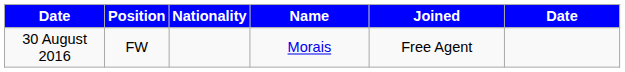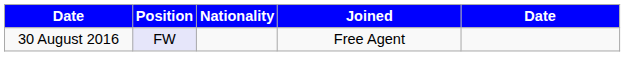 <table class="wikitable"  style="text-align:center; font-size:90%; ">
 <tr>
 <th style="background:#00f; color:white; width:120px;">Date</th>
 <th style="background:#00f; color:white; width:55px;">Position</th>
 <th style="background:#00f; color:white; width:55px;">Nationality</th>
-<th style="background:#00f; color:white; width:150px;">Name</th>
 <th style="background:#00f; color:white; width:175px;">Joined</th>
 <th style="background:#00f; color:white; width:150px;">Date</th>
 </tr>
 <tr>
 <td>30 August 2016</td>
-<td>FW</td>
+<td style="background: lavender;">FW</td>
 <td></td>
-<td><a href='#'>Morais</a></td>
 <td>Free Agent</td>
 <td></td>
 </tr>
 </table>
